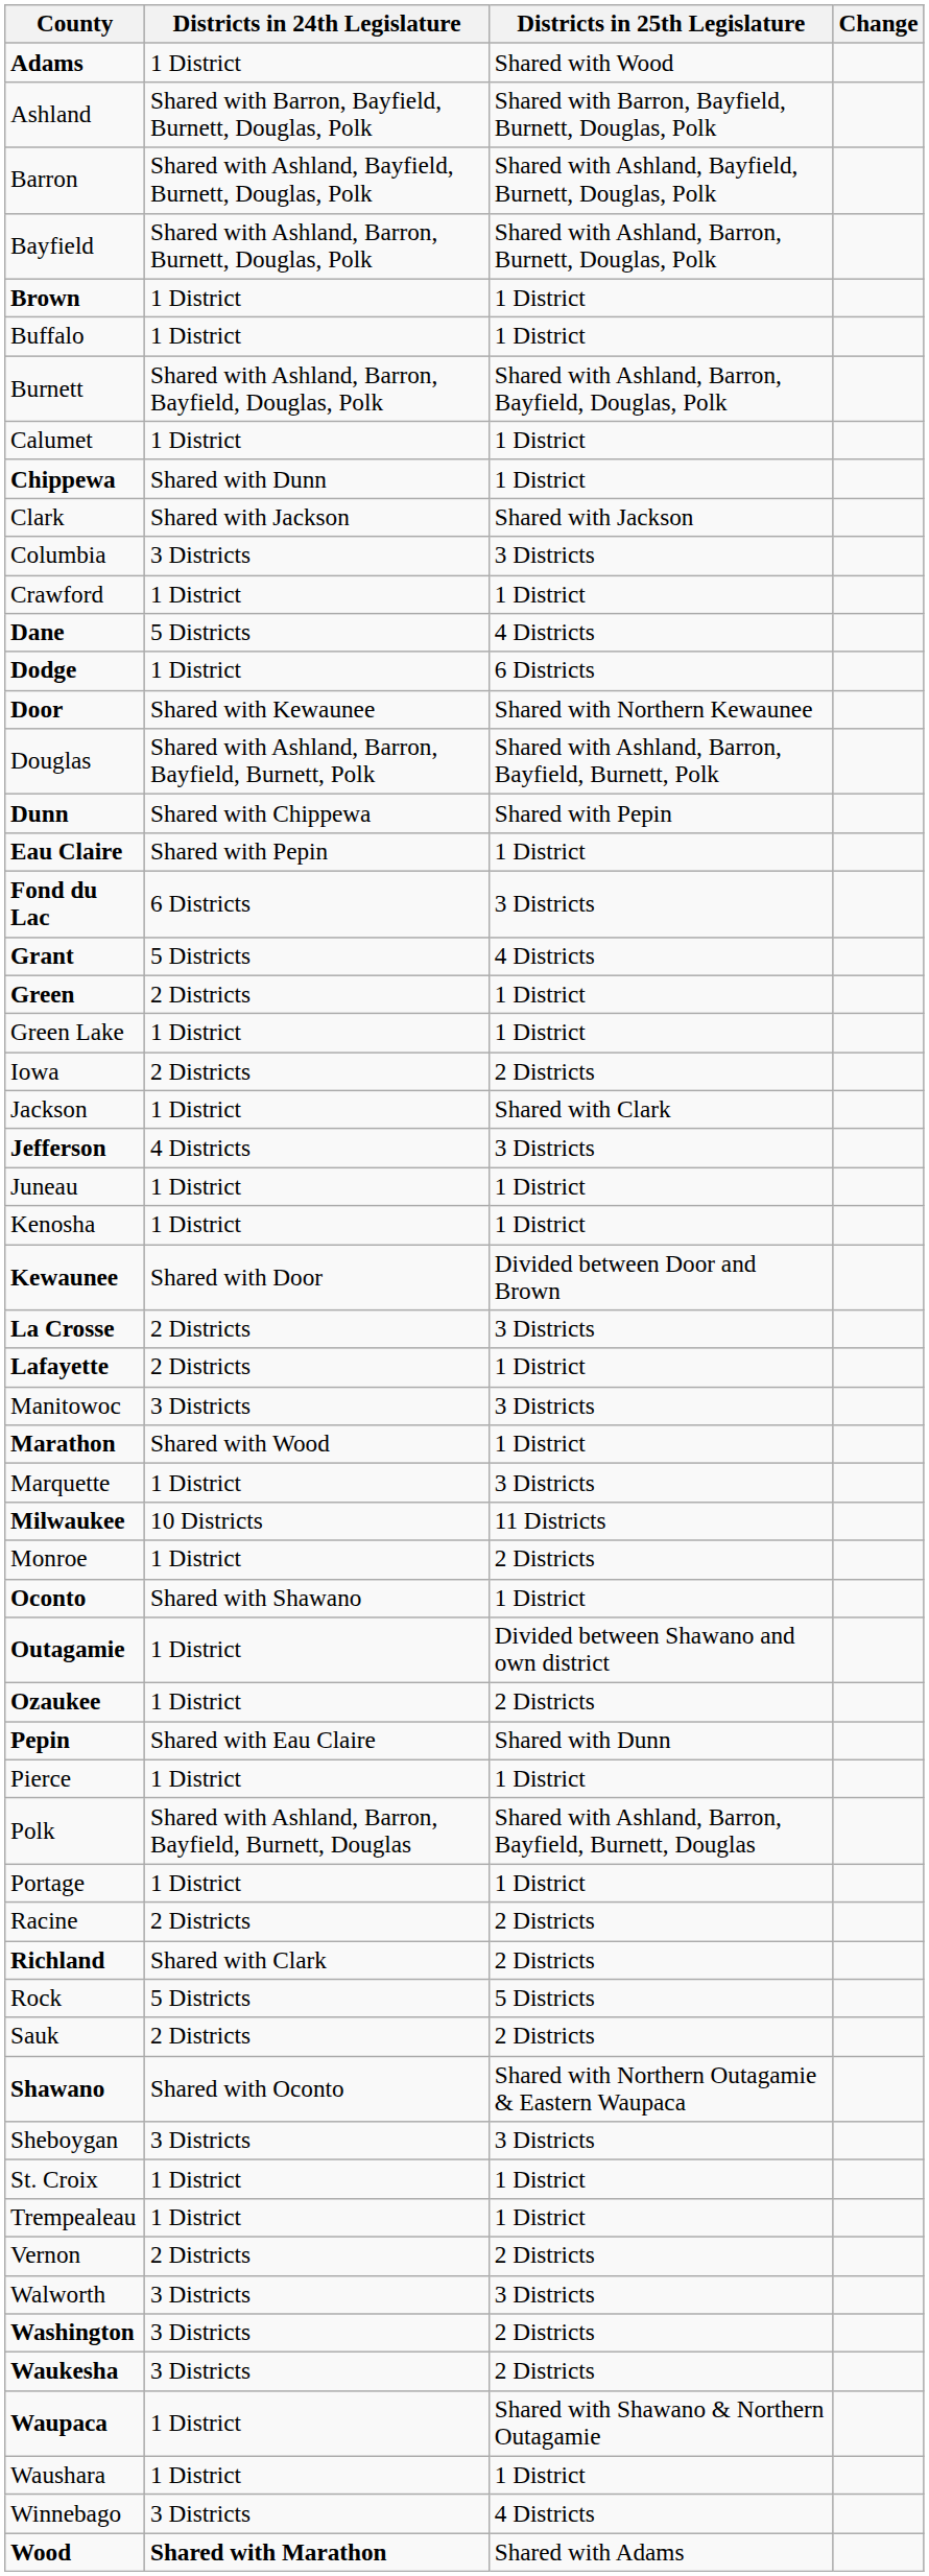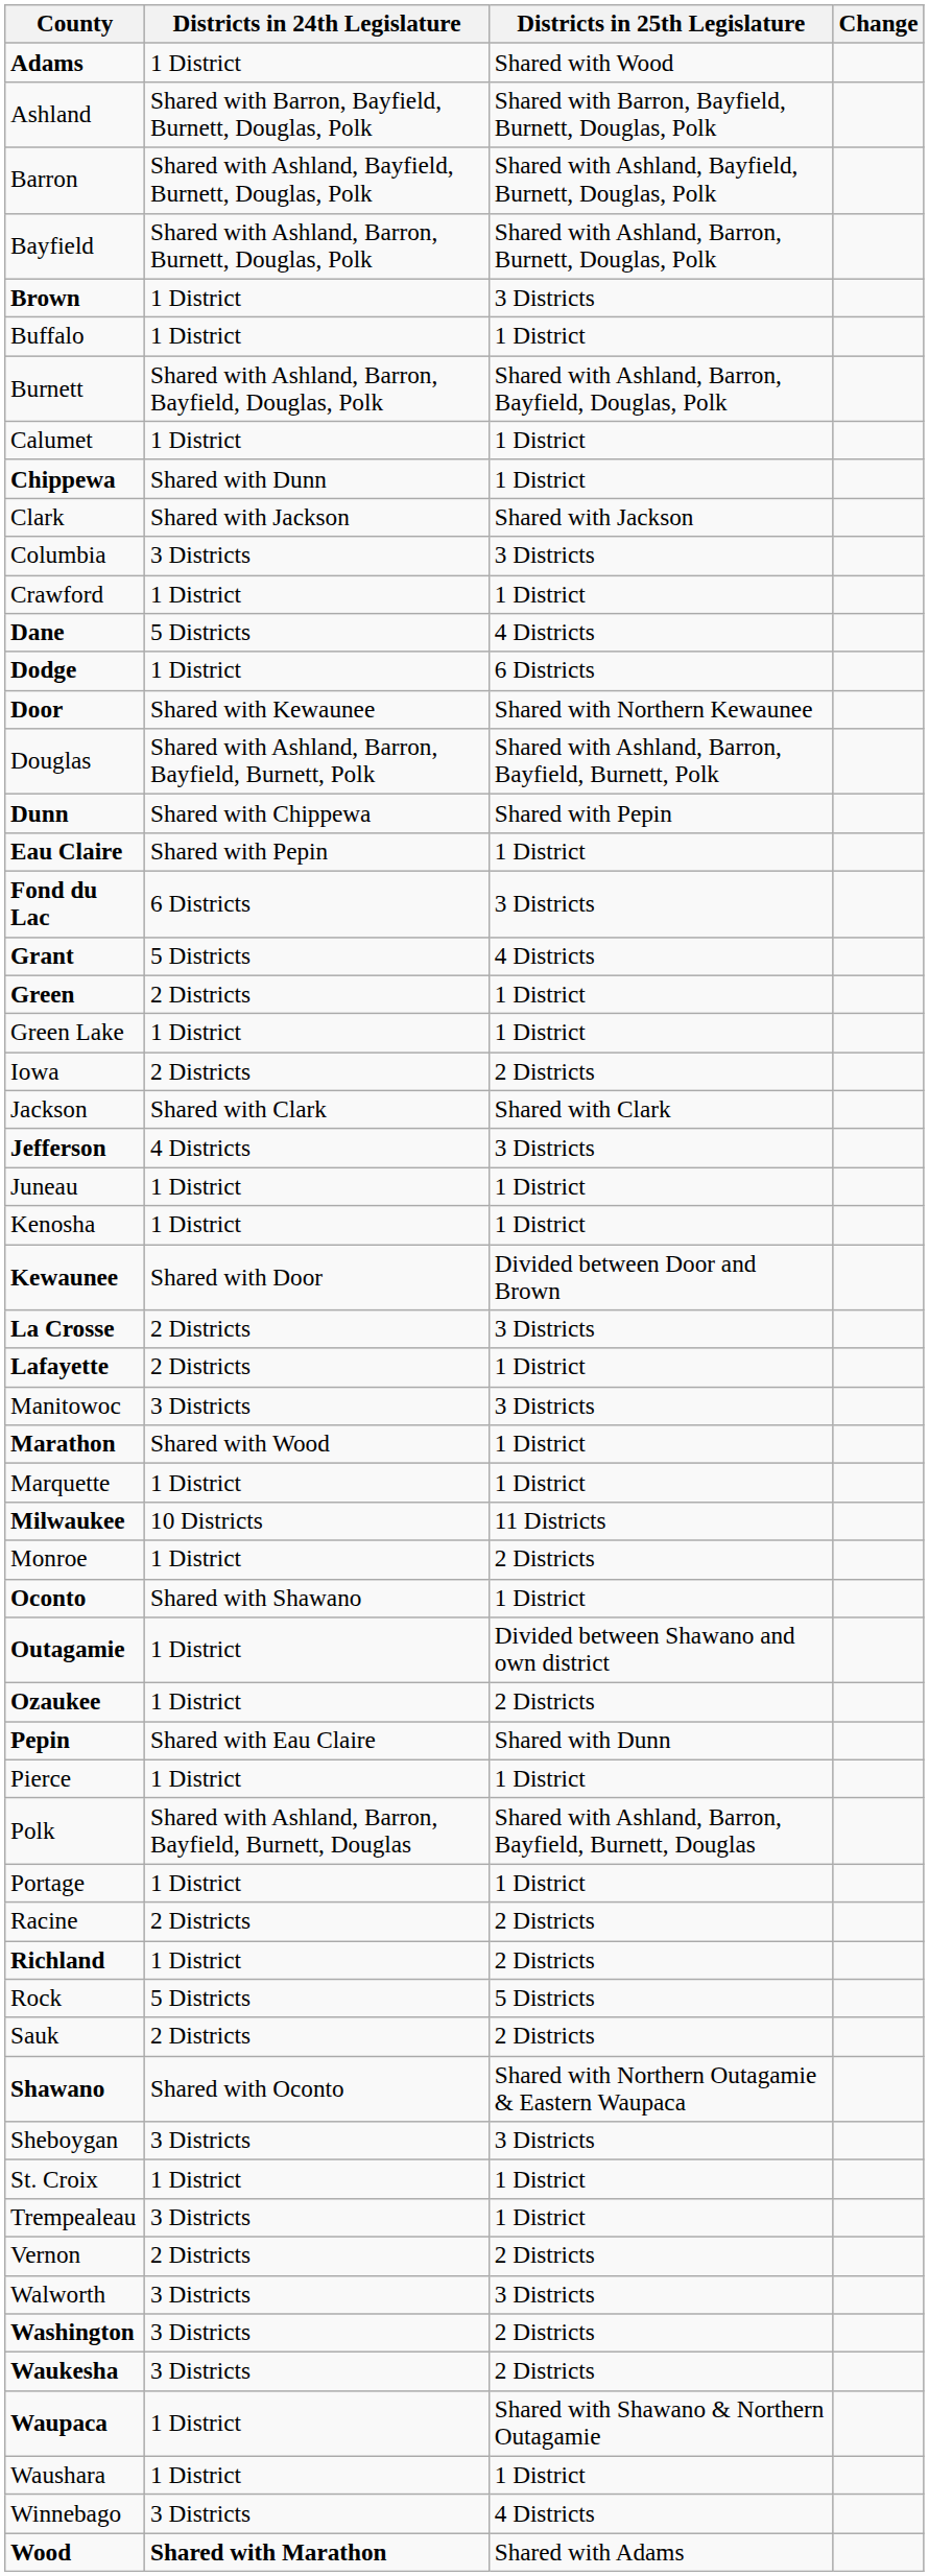 <table class="wikitable sortable">
 <tr>
 <th>County</th>
 <th>Districts in 24th Legislature</th>
 <th>Districts in 25th Legislature</th>
 <th>Change</th>
 </tr>
 <tr>
 <td><strong>Adams</strong></td>
 <td>1 District</td>
 <td>Shared with Wood</td>
 <td align="center" data-sort-value=-.5></td>
 </tr>
 <tr>
 <td>Ashland</td>
 <td>Shared with Barron, Bayfield, Burnett, Douglas, Polk</td>
 <td>Shared with Barron, Bayfield, Burnett, Douglas, Polk</td>
 <td align="center" data-sort-value=0></td>
 </tr>
 <tr>
 <td>Barron</td>
 <td>Shared with Ashland, Bayfield, Burnett, Douglas, Polk</td>
 <td>Shared with Ashland, Bayfield, Burnett, Douglas, Polk</td>
 <td align="center" data-sort-value=0></td>
 </tr>
 <tr>
 <td>Bayfield</td>
 <td>Shared with Ashland, Barron, Burnett, Douglas, Polk</td>
 <td>Shared with Ashland, Barron, Burnett, Douglas, Polk</td>
 <td align="center" data-sort-value=0></td>
 </tr>
 <tr>
 <td><strong>Brown</strong></td>
 <td>1 District</td>
-<td>1 District</td>
+<td>3 Districts</td>
 <td align="center" data-sort-value=1></td>
 </tr>
 <tr>
 <td>Buffalo</td>
 <td>1 District</td>
 <td>1 District</td>
 <td align="center" data-sort-value=0></td>
 </tr>
 <tr>
 <td>Burnett</td>
 <td>Shared with Ashland, Barron, Bayfield, Douglas, Polk</td>
 <td>Shared with Ashland, Barron, Bayfield, Douglas, Polk</td>
 <td align="center" data-sort-value=0></td>
 </tr>
 <tr>
 <td>Calumet</td>
 <td>1 District</td>
 <td>1 District</td>
 <td align="center" data-sort-value=0></td>
 </tr>
 <tr>
 <td><strong>Chippewa</strong></td>
 <td>Shared with Dunn</td>
 <td>1 District</td>
 <td align="center" data-sort-value=0.5></td>
 </tr>
 <tr>
 <td>Clark</td>
 <td>Shared with Jackson</td>
 <td>Shared with Jackson</td>
 <td align="center" data-sort-value=0></td>
 </tr>
 <tr>
 <td>Columbia</td>
 <td>3 Districts</td>
 <td>3 Districts</td>
 <td align="center" data-sort-value=0></td>
 </tr>
 <tr>
 <td>Crawford</td>
 <td>1 District</td>
 <td>1 District</td>
 <td align="center" data-sort-value=0></td>
 </tr>
 <tr>
 <td><strong>Dane</strong></td>
 <td>5 Districts</td>
 <td>4 Districts</td>
 <td align="center" data-sort-value=-1></td>
 </tr>
 <tr>
 <td><strong>Dodge</strong></td>
 <td>1 District</td>
 <td>6 Districts</td>
 <td align="center" data-sort-value=1></td>
 </tr>
 <tr>
 <td><strong>Door</strong></td>
 <td>Shared with Kewaunee</td>
 <td>Shared with Northern Kewaunee</td>
 <td align="center" data-sort-value=0.25></td>
 </tr>
 <tr>
 <td>Douglas</td>
 <td>Shared with Ashland, Barron, Bayfield, Burnett, Polk</td>
 <td>Shared with Ashland, Barron, Bayfield, Burnett, Polk</td>
 <td align="center" data-sort-value=0></td>
 </tr>
 <tr>
 <td><strong>Dunn</strong></td>
 <td>Shared with Chippewa</td>
 <td>Shared with Pepin</td>
 <td align="center" data-sort-value=0></td>
 </tr>
 <tr>
 <td><strong>Eau Claire</strong></td>
 <td>Shared with Pepin</td>
 <td>1 District</td>
 <td align="center" data-sort-value=0.5></td>
 </tr>
 <tr>
 <td><strong>Fond du Lac</strong></td>
 <td>6 Districts</td>
 <td>3 Districts</td>
 <td align="center" data-sort-value=-3></td>
 </tr>
 <tr>
 <td><strong>Grant</strong></td>
 <td>5 Districts</td>
 <td>4 Districts</td>
 <td align="center" data-sort-value=-1></td>
 </tr>
 <tr>
 <td><strong>Green</strong></td>
 <td>2 Districts</td>
 <td>1 District</td>
 <td align="center" data-sort-value=-1></td>
 </tr>
 <tr>
 <td>Green Lake</td>
 <td>1 District</td>
 <td>1 District</td>
 <td align="center" data-sort-value=0></td>
 </tr>
 <tr>
 <td>Iowa</td>
 <td>2 Districts</td>
 <td>2 Districts</td>
 <td align="center" data-sort-value=0></td>
 </tr>
 <tr>
 <td>Jackson</td>
-<td>1 District</td>
+<td>Shared with Clark</td>
 <td>Shared with Clark</td>
 <td align="center" data-sort-value=0></td>
 </tr>
 <tr>
 <td><strong>Jefferson</strong></td>
 <td>4 Districts</td>
 <td>3 Districts</td>
 <td align="center" data-sort-value=-1></td>
 </tr>
 <tr>
 <td>Juneau</td>
 <td>1 District</td>
 <td>1 District</td>
 <td align="center" data-sort-value=0></td>
 </tr>
 <tr>
 <td>Kenosha</td>
 <td>1 District</td>
 <td>1 District</td>
 <td align="center" data-sort-value=0></td>
 </tr>
 <tr>
 <td><strong>Kewaunee</strong></td>
 <td>Shared with Door</td>
 <td>Divided between Door and Brown</td>
 <td align="center" data-sort-value=0.5></td>
 </tr>
 <tr>
 <td><strong>La Crosse</strong></td>
 <td>2 Districts</td>
 <td>3 Districts</td>
 <td align="center" data-sort-value=-1></td>
 </tr>
 <tr>
 <td><strong>Lafayette</strong></td>
 <td>2 Districts</td>
 <td>1 District</td>
 <td align="center" data-sort-value=-1></td>
 </tr>
 <tr>
 <td>Manitowoc</td>
 <td>3 Districts</td>
 <td>3 Districts</td>
 <td align="center" data-sort-value=0></td>
 </tr>
 <tr>
 <td><strong>Marathon</strong></td>
 <td>Shared with Wood</td>
 <td>1 District</td>
 <td align="center" data-sort-value=0.5></td>
 </tr>
 <tr>
 <td>Marquette</td>
 <td>1 District</td>
-<td>3 Districts</td>
+<td>1 District</td>
 <td align="center" data-sort-value=0></td>
 </tr>
 <tr>
 <td><strong>Milwaukee</strong></td>
 <td>10 Districts</td>
 <td>11 Districts</td>
 <td align="center" data-sort-value=1></td>
 </tr>
 <tr>
 <td>Monroe</td>
 <td>1 District</td>
 <td>2 Districts</td>
 <td align="center" data-sort-value=1></td>
 </tr>
 <tr>
 <td><strong>Oconto</strong></td>
 <td>Shared with Shawano</td>
 <td>1 District</td>
 <td align="center" data-sort-value=0.5></td>
 </tr>
 <tr>
 <td><strong>Outagamie</strong></td>
 <td>1 District</td>
 <td>Divided between Shawano and own district</td>
 <td align="center" data-sort-value=0.5></td>
 </tr>
 <tr>
 <td><strong>Ozaukee</strong></td>
 <td>1 District</td>
 <td>2 Districts</td>
 <td align="center" data-sort-value=1></td>
 </tr>
 <tr>
 <td><strong>Pepin</strong></td>
 <td>Shared with Eau Claire</td>
 <td>Shared with Dunn</td>
 <td align="center" data-sort-value=0></td>
 </tr>
 <tr>
 <td>Pierce</td>
 <td>1 District</td>
 <td>1 District</td>
 <td align="center" data-sort-value=0></td>
 </tr>
 <tr>
 <td>Polk</td>
 <td>Shared with Ashland, Barron, Bayfield, Burnett, Douglas</td>
 <td>Shared with Ashland, Barron, Bayfield, Burnett, Douglas</td>
 <td align="center" data-sort-value=0></td>
 </tr>
 <tr>
 <td>Portage</td>
 <td>1 District</td>
 <td>1 District</td>
 <td align="center" data-sort-value=0></td>
 </tr>
 <tr>
 <td>Racine</td>
 <td>2 Districts</td>
 <td>2 Districts</td>
 <td align="center" data-sort-value=0></td>
 </tr>
 <tr>
 <td><strong>Richland</strong></td>
-<td>Shared with Clark</td>
+<td>1 District</td>
 <td>2 Districts</td>
 <td align="center" data-sort-value=1></td>
 </tr>
 <tr>
 <td>Rock</td>
 <td>5 Districts</td>
 <td>5 Districts</td>
 <td align="center" data-sort-value=0></td>
 </tr>
 <tr>
 <td>Sauk</td>
 <td>2 Districts</td>
 <td>2 Districts</td>
 <td align="center" data-sort-value=0></td>
 </tr>
 <tr>
 <td><strong>Shawano</strong></td>
 <td>Shared with Oconto</td>
 <td>Shared with Northern Outagamie & Eastern Waupaca</td>
 <td align="center" data-sort-value=0></td>
 </tr>
 <tr>
 <td>Sheboygan</td>
 <td>3 Districts</td>
 <td>3 Districts</td>
 <td align="center" data-sort-value=0></td>
 </tr>
 <tr>
 <td>St. Croix</td>
 <td>1 District</td>
 <td>1 District</td>
 <td align="center" data-sort-value=0></td>
 </tr>
 <tr>
 <td>Trempealeau</td>
-<td>1 District</td>
+<td>3 Districts</td>
 <td>1 District</td>
 <td align="center" data-sort-value=0></td>
 </tr>
 <tr>
 <td>Vernon</td>
 <td>2 Districts</td>
 <td>2 Districts</td>
 <td align="center" data-sort-value=0></td>
 </tr>
 <tr>
 <td>Walworth</td>
 <td>3 Districts</td>
 <td>3 Districts</td>
 <td align="center" data-sort-value=0></td>
 </tr>
 <tr>
 <td><strong>Washington</strong></td>
 <td>3 Districts</td>
 <td>2 Districts</td>
 <td align="center" data-sort-value=-1></td>
 </tr>
 <tr>
 <td><strong>Waukesha</strong></td>
 <td>3 Districts</td>
 <td>2 Districts</td>
 <td align="center" data-sort-value=-1></td>
 </tr>
 <tr>
 <td><strong>Waupaca</strong></td>
 <td>1 District</td>
 <td>Shared with Shawano & Northern Outagamie</td>
 <td align="center" data-sort-value=-.5></td>
 </tr>
 <tr>
 <td>Waushara</td>
 <td>1 District</td>
 <td>1 District</td>
 <td align="center" data-sort-value=0></td>
 </tr>
 <tr>
 <td>Winnebago</td>
 <td>3 Districts</td>
 <td>4 Districts</td>
 <td align="center" data-sort-value=1></td>
 </tr>
 <tr>
 <td><strong>Wood</strong></td>
 <td><strong>Shared with Marathon</strong></td>
 <td>Shared with Adams</td>
 <td align="center" data-sort-value=0></td>
 </tr>
 </table>
